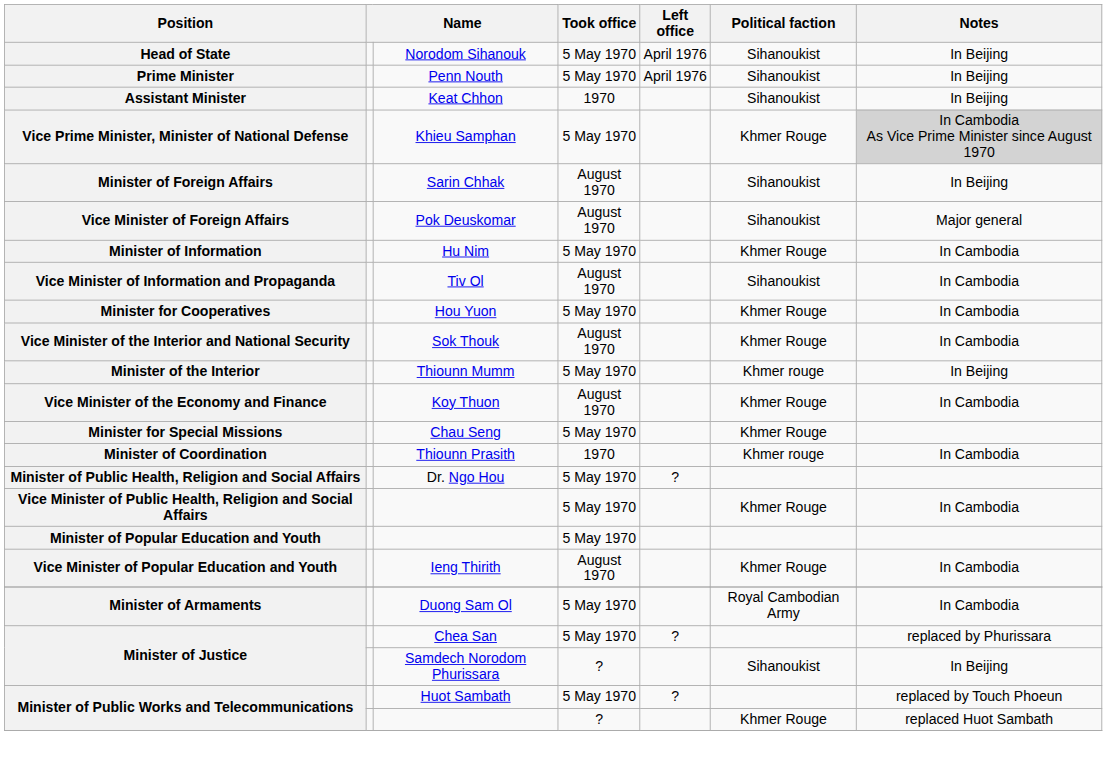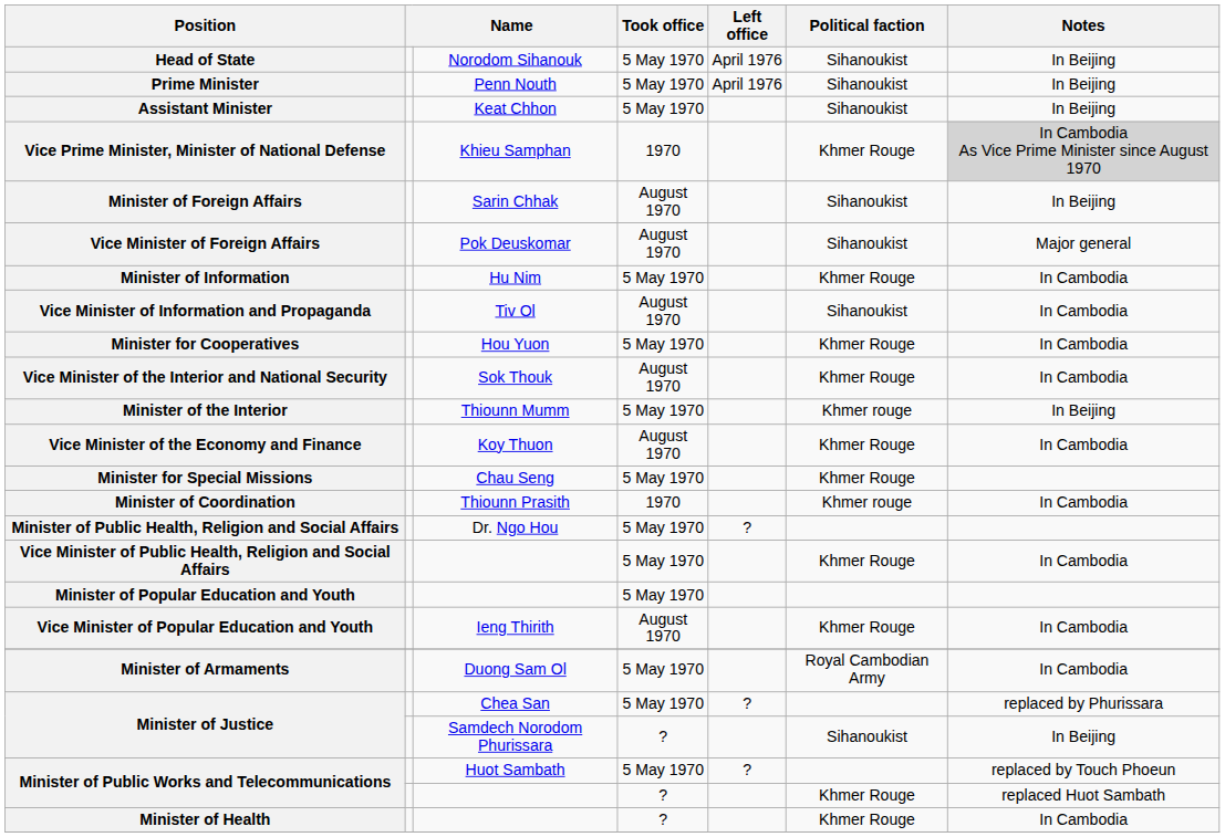 <table class="wikitable sortable" style="text-align:center">
 <tr>
 <th>Position</th>
 <th colspan="2">Name</th>
 <th>Took office</th>
 <th>Left office</th>
 <th>Political faction</th>
 <th>Notes</th>
 </tr>
 <tr>
 <th>Head of State</th>
 <td></td>
 <td><a href='#'>Norodom Sihanouk</a></td>
 <td>5 May 1970</td>
 <td>April 1976</td>
 <td>Sihanoukist</td>
 <td>In Beijing</td>
 </tr>
 <tr>
 <th>Prime Minister</th>
 <td></td>
 <td><a href='#'>Penn Nouth</a></td>
 <td>5 May 1970</td>
 <td>April 1976</td>
 <td>Sihanoukist</td>
 <td>In Beijing</td>
 </tr>
 <tr>
 <th>Assistant Minister</th>
 <td></td>
 <td><a href='#'>Keat Chhon</a></td>
-<td>1970</td>
+<td>5 May 1970</td>
 <td></td>
 <td>Sihanoukist</td>
 <td>In Beijing</td>
 </tr>
 <tr>
 <th>Vice Prime Minister, Minister of National Defense</th>
 <td></td>
 <td><a href='#'>Khieu Samphan</a></td>
-<td>5 May 1970</td>
+<td>1970</td>
 <td></td>
 <td>Khmer Rouge</td>
 <td style="background: lightgrey;">In Cambodia<br>As Vice Prime Minister since August 1970</td>
 </tr>
 <tr>
 <th>Minister of Foreign Affairs</th>
 <td></td>
 <td><a href='#'>Sarin Chhak</a></td>
 <td>August 1970</td>
 <td></td>
 <td>Sihanoukist</td>
 <td>In Beijing</td>
 </tr>
 <tr>
 <th>Vice Minister of Foreign Affairs</th>
 <td></td>
 <td><a href='#'>Pok Deuskomar</a></td>
 <td>August 1970</td>
 <td></td>
 <td>Sihanoukist</td>
 <td>Major general</td>
 </tr>
 <tr>
 <th>Minister of Information</th>
 <td></td>
 <td><a href='#'>Hu Nim</a></td>
 <td>5 May 1970</td>
 <td></td>
 <td>Khmer Rouge</td>
 <td>In Cambodia</td>
 </tr>
 <tr>
 <th>Vice Minister of Information and Propaganda</th>
 <td></td>
 <td><a href='#'>Tiv Ol</a></td>
 <td>August 1970</td>
 <td></td>
 <td>Sihanoukist</td>
 <td>In Cambodia</td>
 </tr>
 <tr>
 <th>Minister for Cooperatives</th>
 <td></td>
 <td><a href='#'>Hou Yuon</a></td>
 <td>5 May 1970</td>
 <td></td>
 <td>Khmer Rouge</td>
 <td>In Cambodia</td>
 </tr>
 <tr>
 <th>Vice Minister of the Interior and National Security</th>
 <td></td>
 <td><a href='#'>Sok Thouk</a></td>
 <td>August 1970</td>
 <td></td>
 <td>Khmer Rouge</td>
 <td>In Cambodia</td>
 </tr>
 <tr>
 <th>Minister of the Interior</th>
 <td></td>
 <td><a href='#'>Thiounn Mumm</a></td>
 <td>5 May 1970</td>
 <td></td>
 <td>Khmer rouge</td>
 <td>In Beijing</td>
 </tr>
 <tr>
 <th>Vice Minister of the Economy and Finance</th>
 <td></td>
 <td><a href='#'>Koy Thuon</a></td>
 <td>August 1970</td>
 <td></td>
 <td>Khmer Rouge</td>
 <td>In Cambodia</td>
 </tr>
 <tr>
 <th>Minister for Special Missions</th>
 <td></td>
 <td><a href='#'>Chau Seng</a></td>
 <td>5 May 1970</td>
 <td></td>
 <td>Khmer Rouge</td>
 <td></td>
 </tr>
 <tr>
 <th>Minister of Coordination</th>
 <td></td>
 <td><a href='#'>Thiounn Prasith</a></td>
 <td>1970</td>
 <td></td>
 <td>Khmer rouge</td>
 <td>In Cambodia</td>
 </tr>
 <tr>
 <th>Minister of Public Health, Religion and Social Affairs</th>
 <td></td>
 <td>Dr. <a href='#'>Ngo Hou</a></td>
 <td>5 May 1970</td>
 <td>?</td>
 <td></td>
 <td></td>
 </tr>
 <tr>
 <th>Vice Minister of Public Health, Religion and Social Affairs</th>
 <td></td>
 <td></td>
 <td>5 May 1970</td>
 <td></td>
 <td>Khmer Rouge</td>
 <td>In Cambodia</td>
 </tr>
 <tr>
 <th>Minister of Popular Education and Youth</th>
 <td></td>
 <td></td>
 <td>5 May 1970</td>
 <td></td>
 <td></td>
 <td></td>
 </tr>
 <tr>
 <th>Vice Minister of Popular Education and Youth</th>
 <td></td>
 <td><a href='#'>Ieng Thirith</a></td>
 <td>August 1970</td>
 <td></td>
 <td>Khmer Rouge</td>
 <td>In Cambodia</td>
 </tr>
 <tr>
 </tr>
 <tr>
 <th>Minister of Armaments</th>
 <td></td>
 <td><a href='#'>Duong Sam Ol</a></td>
 <td>5 May 1970</td>
 <td></td>
 <td>Royal Cambodian Army</td>
 <td>In Cambodia</td>
 </tr>
 <tr>
 <th rowspan="2">Minister of Justice</th>
 <td></td>
 <td><a href='#'>Chea San</a></td>
 <td>5 May 1970</td>
 <td>?</td>
 <td></td>
 <td>replaced by Phurissara</td>
 </tr>
 <tr>
 <td></td>
 <td><a href='#'>Samdech Norodom Phurissara</a></td>
 <td>?</td>
 <td></td>
 <td>Sihanoukist</td>
 <td>In Beijing</td>
 </tr>
 <tr>
 <th rowspan="2">Minister of Public Works and Telecommunications</th>
 <td></td>
 <td><a href='#'>Huot Sambath</a></td>
 <td>5 May 1970</td>
 <td>?</td>
 <td></td>
 <td>replaced by Touch Phoeun</td>
 </tr>
 <tr>
 <td></td>
 <td></td>
 <td>?</td>
 <td></td>
 <td>Khmer Rouge</td>
 <td>replaced Huot Sambath</td>
 </tr>
 <tr>
+<th>Minister of Health</th>
+<td></td>
+<td></td>
+<td>?</td>
+<td></td>
+<td>Khmer Rouge</td>
+<td>In Cambodia</td>
+</tr>
+<tr>
 </tr>
 </table>
